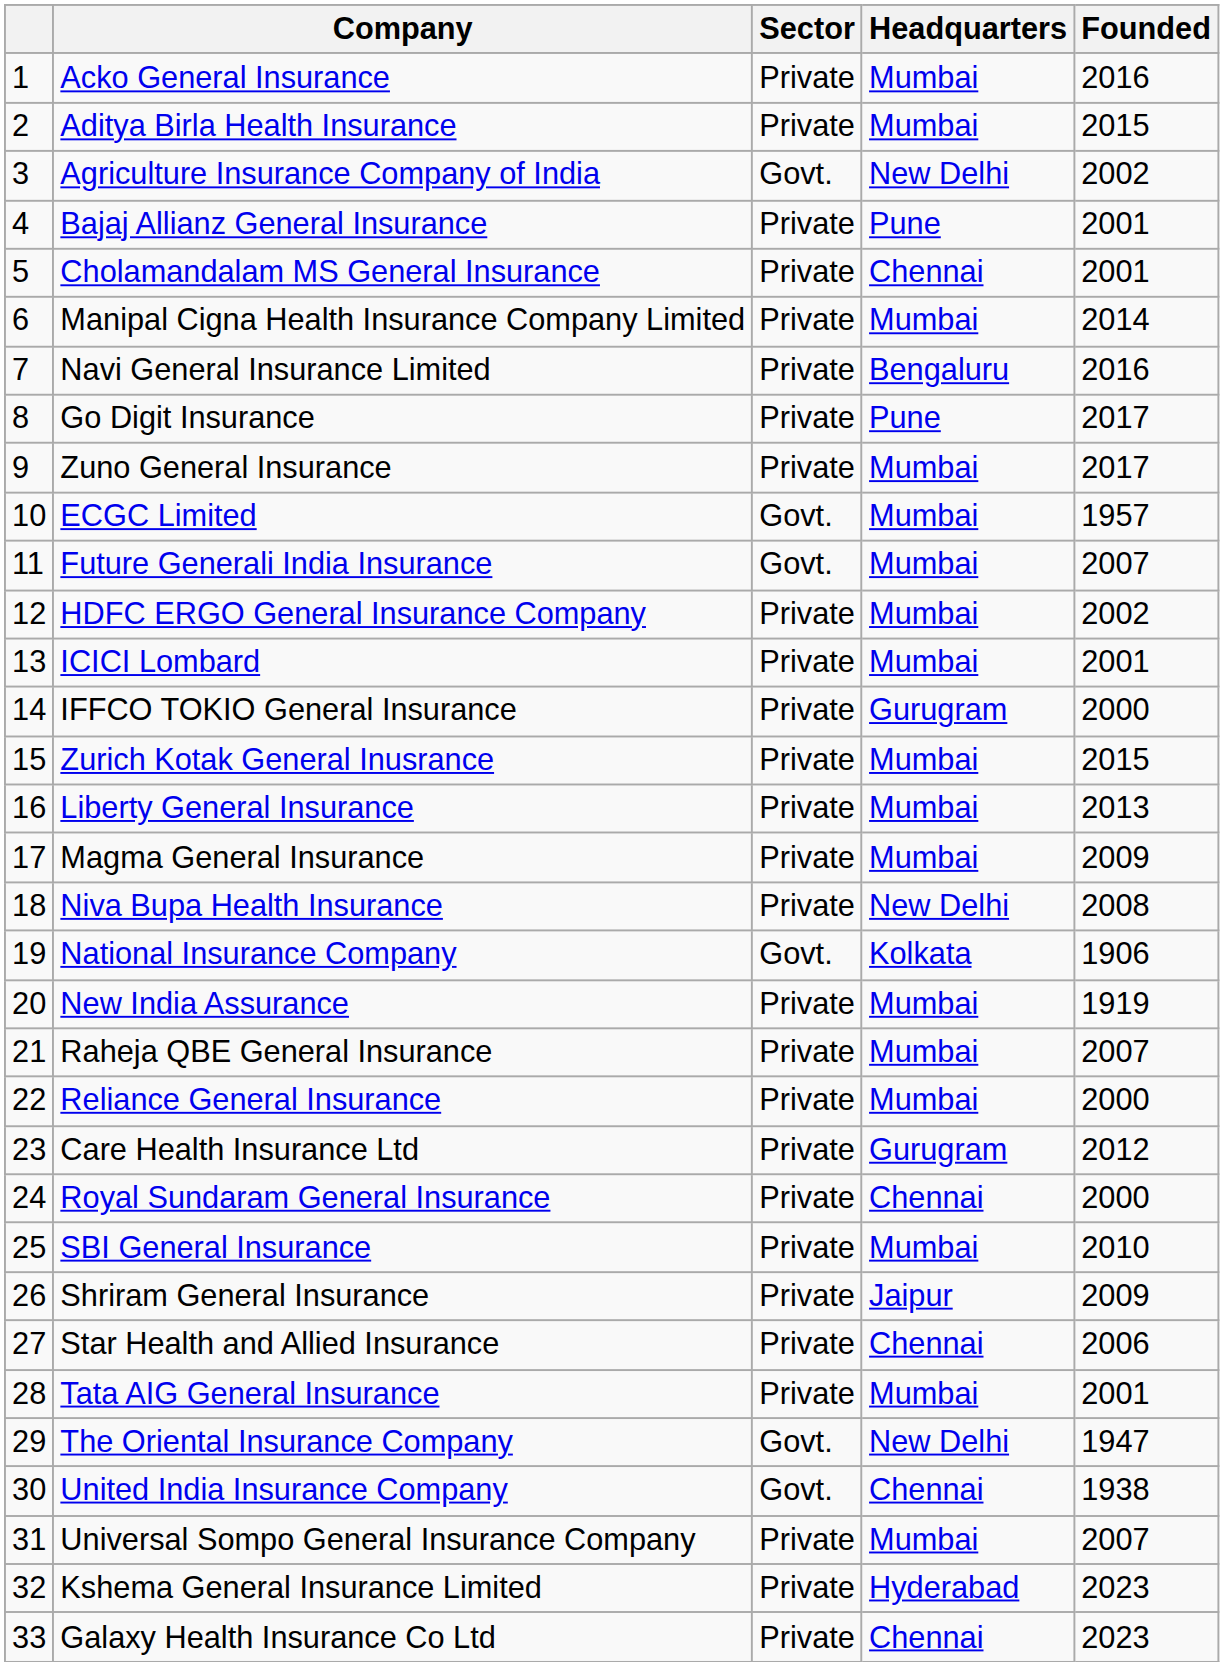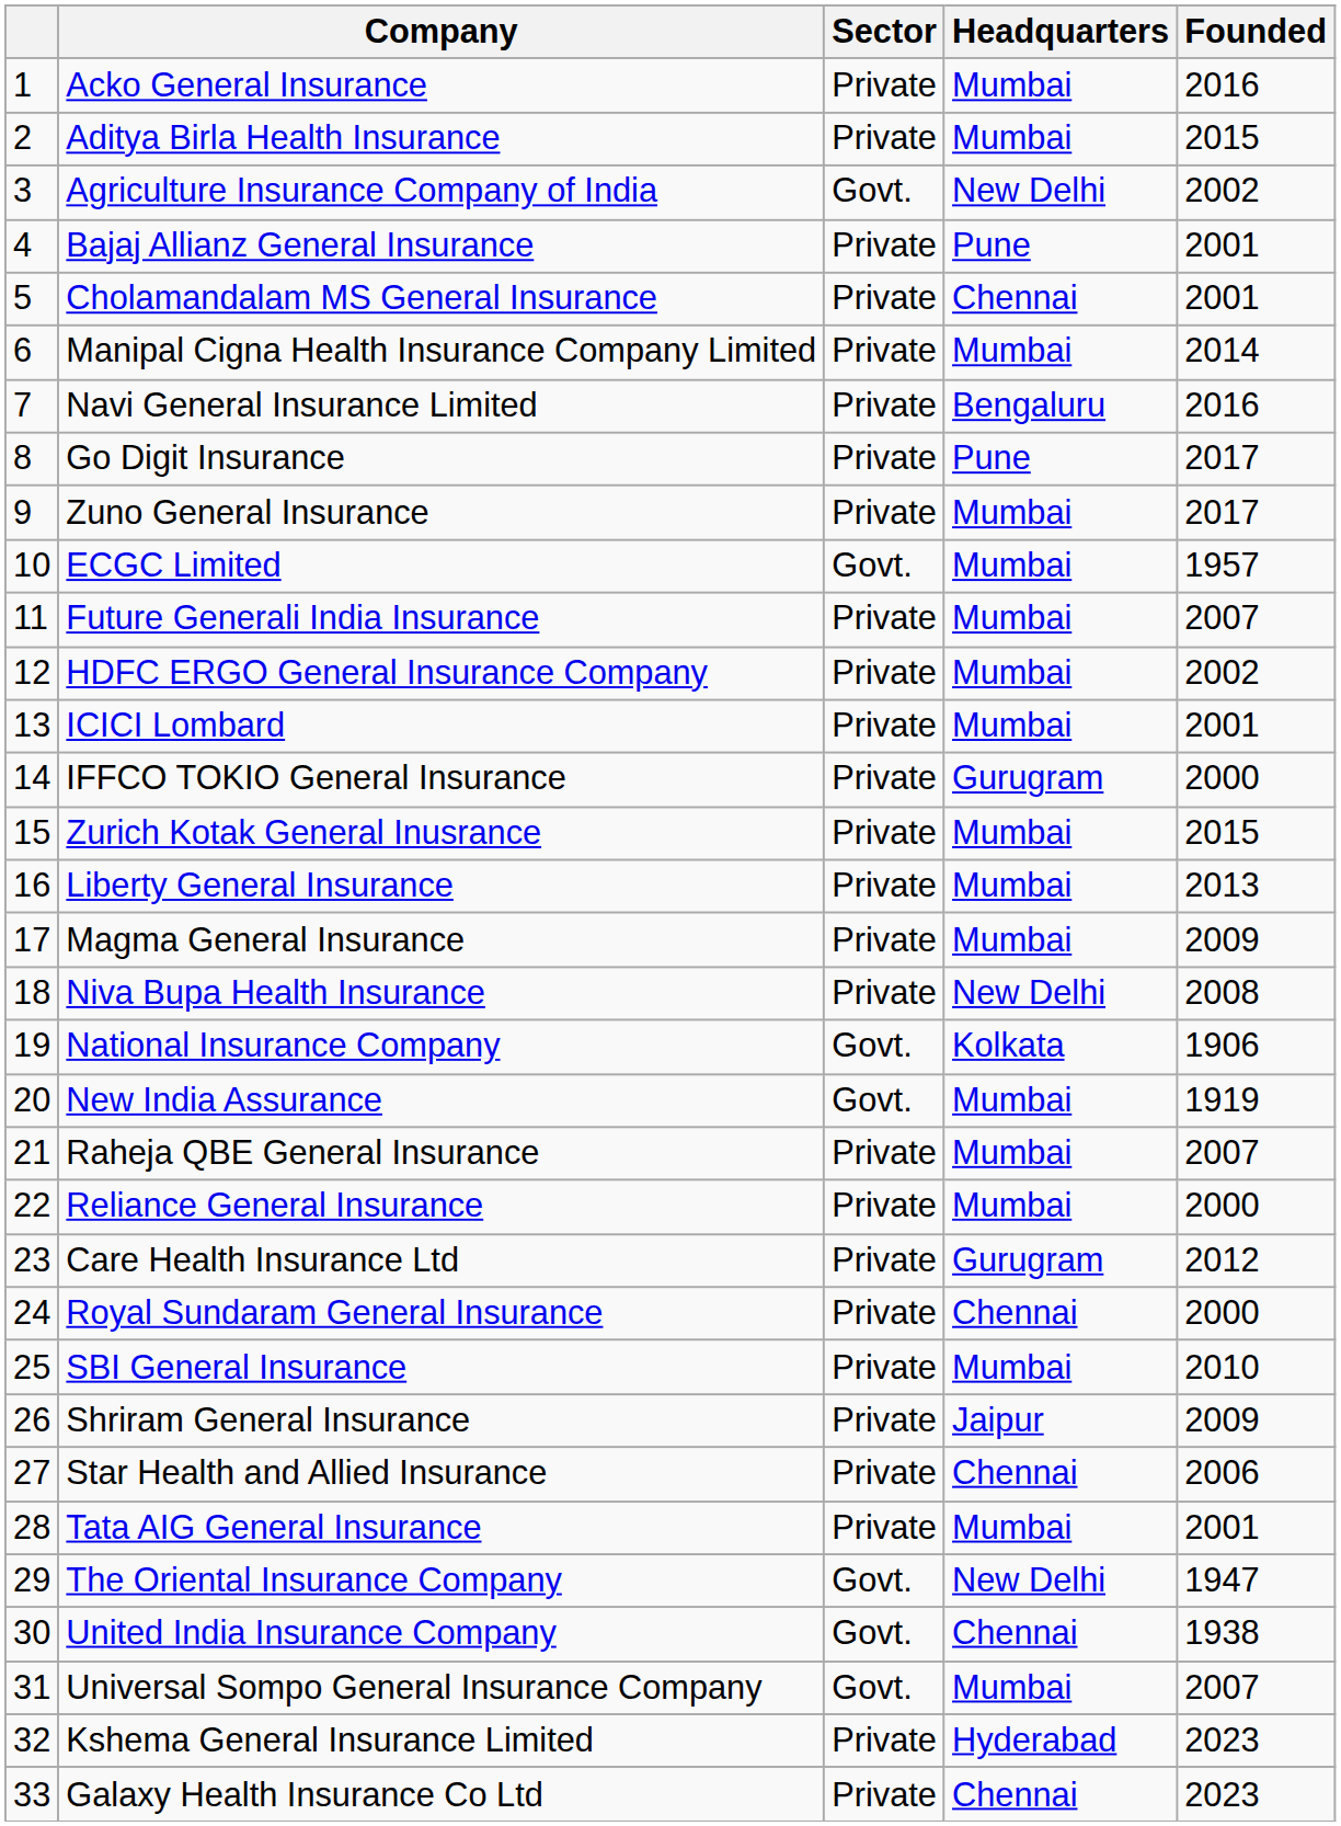 <table class="wikitable sortable">
 <tr>
 <th></th>
 <th>Company</th>
 <th>Sector</th>
 <th>Headquarters</th>
 <th>Founded</th>
 </tr>
 <tr>
 <td>1</td>
 <td><a href='#'>Acko General Insurance</a></td>
 <td>Private</td>
 <td><a href='#'>Mumbai</a></td>
 <td>2016</td>
 </tr>
 <tr>
 <td>2</td>
 <td><a href='#'>Aditya Birla Health Insurance</a></td>
 <td>Private</td>
 <td><a href='#'>Mumbai</a></td>
 <td>2015</td>
 </tr>
 <tr>
 <td>3</td>
 <td><a href='#'>Agriculture Insurance Company of India</a></td>
 <td>Govt.</td>
 <td><a href='#'>New Delhi</a></td>
 <td>2002</td>
 </tr>
 <tr>
 <td>4</td>
 <td><a href='#'>Bajaj Allianz General Insurance</a></td>
 <td>Private</td>
 <td><a href='#'>Pune</a></td>
 <td>2001</td>
 </tr>
 <tr>
 <td>5</td>
 <td><a href='#'>Cholamandalam MS General Insurance</a></td>
 <td>Private</td>
 <td><a href='#'>Chennai</a></td>
 <td>2001</td>
 </tr>
 <tr>
 <td>6</td>
 <td>Manipal Cigna Health Insurance Company Limited</td>
 <td>Private</td>
 <td><a href='#'>Mumbai</a></td>
 <td>2014</td>
 </tr>
 <tr>
 <td>7</td>
 <td>Navi General Insurance Limited</td>
 <td>Private</td>
 <td><a href='#'>Bengaluru</a></td>
 <td>2016</td>
 </tr>
 <tr>
 <td>8</td>
 <td>Go Digit Insurance</td>
 <td>Private</td>
 <td><a href='#'>Pune</a></td>
 <td>2017</td>
 </tr>
 <tr>
 <td>9</td>
 <td Edelweiss General Insurance>Zuno General Insurance</td>
 <td>Private</td>
 <td><a href='#'>Mumbai</a></td>
 <td>2017</td>
 </tr>
 <tr>
 <td>10</td>
 <td><a href='#'>ECGC Limited</a></td>
 <td>Govt.</td>
 <td><a href='#'>Mumbai</a></td>
 <td>1957</td>
 </tr>
 <tr>
 <td>11</td>
 <td><a href='#'>Future Generali India Insurance</a></td>
-<td>Govt.</td>
+<td>Private</td>
 <td><a href='#'>Mumbai</a></td>
 <td>2007</td>
 </tr>
 <tr>
 <td>12</td>
 <td><a href='#'>HDFC ERGO General Insurance Company</a></td>
 <td>Private</td>
 <td><a href='#'>Mumbai</a></td>
 <td>2002</td>
 </tr>
 <tr>
 <td>13</td>
 <td><a href='#'>ICICI Lombard</a></td>
 <td>Private</td>
 <td><a href='#'>Mumbai</a></td>
 <td>2001</td>
 </tr>
 <tr>
 <td>14</td>
 <td>IFFCO TOKIO General Insurance</td>
 <td>Private</td>
 <td><a href='#'>Gurugram</a></td>
 <td>2000</td>
 </tr>
 <tr>
 <td>15</td>
 <td><a href='#'>Zurich Kotak General Inusrance</a></td>
 <td>Private</td>
 <td><a href='#'>Mumbai</a></td>
 <td>2015</td>
 </tr>
 <tr>
 <td>16</td>
 <td><a href='#'>Liberty General Insurance</a></td>
 <td>Private</td>
 <td><a href='#'>Mumbai</a></td>
 <td>2013</td>
 </tr>
 <tr>
 <td>17</td>
 <td>Magma  General Insurance</td>
 <td>Private</td>
 <td><a href='#'>Mumbai</a></td>
 <td>2009</td>
 </tr>
 <tr>
 <td>18</td>
 <td><a href='#'>Niva Bupa Health Insurance</a></td>
 <td>Private</td>
 <td><a href='#'>New Delhi</a></td>
 <td>2008</td>
 </tr>
 <tr>
 <td>19</td>
 <td><a href='#'>National Insurance Company</a></td>
 <td>Govt.</td>
 <td><a href='#'>Kolkata</a></td>
 <td>1906</td>
 </tr>
 <tr>
 <td>20</td>
 <td><a href='#'>New India Assurance</a></td>
-<td>Private</td>
+<td>Govt.</td>
 <td><a href='#'>Mumbai</a></td>
 <td>1919</td>
 </tr>
 <tr>
 <td>21</td>
 <td>Raheja QBE General Insurance</td>
 <td>Private</td>
 <td><a href='#'>Mumbai</a></td>
 <td>2007</td>
 </tr>
 <tr>
 <td>22</td>
 <td><a href='#'>Reliance General Insurance</a></td>
 <td>Private</td>
 <td><a href='#'>Mumbai</a></td>
 <td>2000</td>
 </tr>
 <tr>
 <td>23</td>
 <td>Care Health Insurance Ltd</td>
 <td>Private</td>
 <td><a href='#'>Gurugram</a></td>
 <td>2012</td>
 </tr>
 <tr>
 <td>24</td>
 <td><a href='#'>Royal Sundaram General Insurance</a></td>
 <td>Private</td>
 <td><a href='#'>Chennai</a></td>
 <td>2000</td>
 </tr>
 <tr>
 <td>25</td>
 <td><a href='#'>SBI General Insurance</a></td>
 <td>Private</td>
 <td><a href='#'>Mumbai</a></td>
 <td>2010</td>
 </tr>
 <tr>
 <td>26</td>
 <td>Shriram General Insurance</td>
 <td>Private</td>
 <td><a href='#'>Jaipur</a></td>
 <td>2009</td>
 </tr>
 <tr>
 <td>27</td>
 <td>Star Health and Allied Insurance</td>
 <td>Private</td>
 <td><a href='#'>Chennai</a></td>
 <td>2006</td>
 </tr>
 <tr>
 <td>28</td>
 <td><a href='#'>Tata AIG General Insurance</a></td>
 <td>Private</td>
 <td><a href='#'>Mumbai</a></td>
 <td>2001</td>
 </tr>
 <tr>
 <td>29</td>
 <td><a href='#'>The Oriental Insurance Company</a></td>
 <td>Govt.</td>
 <td><a href='#'>New Delhi</a></td>
 <td>1947</td>
 </tr>
 <tr>
 <td>30</td>
 <td><a href='#'>United India Insurance Company</a></td>
 <td>Govt.</td>
 <td><a href='#'>Chennai</a></td>
 <td>1938</td>
 </tr>
 <tr>
 <td>31</td>
 <td>Universal Sompo General Insurance Company</td>
-<td>Private</td>
+<td>Govt.</td>
 <td><a href='#'>Mumbai</a></td>
 <td>2007</td>
 </tr>
 <tr>
 <td>32</td>
 <td>Kshema General Insurance Limited</td>
 <td>Private</td>
 <td><a href='#'>Hyderabad</a></td>
 <td>2023</td>
 </tr>
 <tr>
 <td>33</td>
 <td>Galaxy Health Insurance Co Ltd</td>
 <td>Private</td>
 <td><a href='#'>Chennai</a></td>
 <td>2023</td>
 </tr>
 </table>
